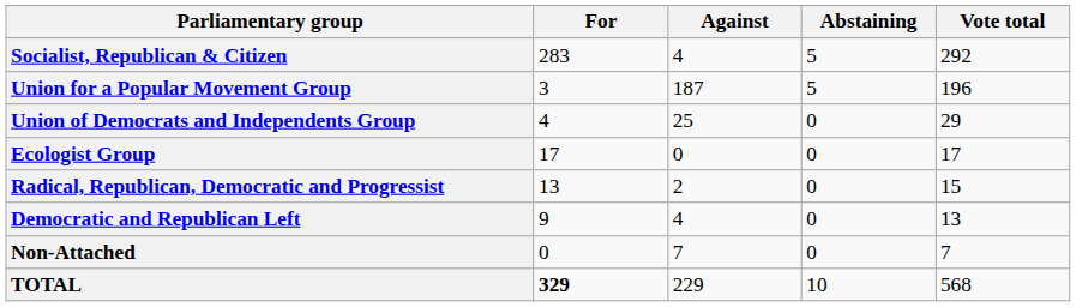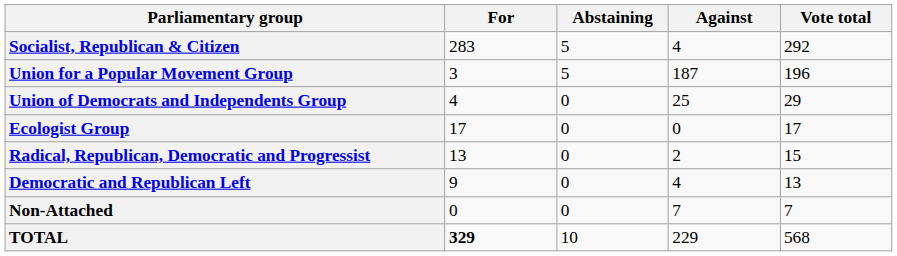 <table class="wikitable center" style="width:auto;margin:0.5em auto">
 <tr>
 <th scope="col" style="width:25em">Parliamentary group</th>
 <th scope="col" style="width:6em">For</th>
+<th scope="col" style="width:6em">Abstaining</th>
 <th scope="col" style="width:6em">Against</th>
-<th scope="col" style="width:6em">Abstaining</th>
 <th scope="col" style="width:6em">Vote total</th>
 </tr>
 <tr>
 <th scope="row" style="text-align:left"><a href='#'>Socialist, Republican & Citizen</a></th>
 <td>283</td>
+<td>5</td>
 <td>4</td>
-<td>5</td>
 <td>292</td>
 </tr>
 <tr>
 <th scope="row" style="text-align:left"><a href='#'>Union for a Popular Movement Group</a></th>
 <td>3</td>
+<td>5</td>
 <td>187</td>
-<td>5</td>
 <td>196</td>
 </tr>
 <tr>
 <th scope="row" style="text-align:left"><a href='#'>Union of Democrats and Independents Group</a></th>
 <td>4</td>
+<td>0</td>
 <td>25</td>
-<td>0</td>
 <td>29</td>
 </tr>
 <tr>
 <th scope="row" style="text-align:left"><a href='#'>Ecologist Group</a></th>
 <td>17</td>
 <td>0</td>
 <td>0</td>
 <td>17</td>
 </tr>
 <tr>
 <th scope="row" style="text-align:left"><a href='#'>Radical, Republican, Democratic and Progressist</a></th>
 <td>13</td>
+<td>0</td>
 <td>2</td>
-<td>0</td>
 <td>15</td>
 </tr>
 <tr>
 <th scope="row" style="text-align:left"><a href='#'>Democratic and Republican Left</a></th>
 <td>9</td>
+<td>0</td>
 <td>4</td>
-<td>0</td>
 <td>13</td>
 </tr>
 <tr>
 <th scope="row" style="text-align:left">Non-Attached</th>
 <td>0</td>
+<td>0</td>
 <td>7</td>
-<td>0</td>
 <td>7</td>
 </tr>
 <tr>
 <th scope="row" style="text-align:left">TOTAL</th>
 <td><strong>329</strong></td>
+<td>10</td>
 <td>229</td>
-<td>10</td>
 <td>568</td>
 </tr>
 </table>
